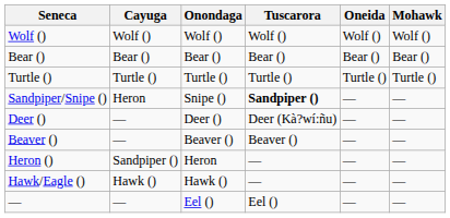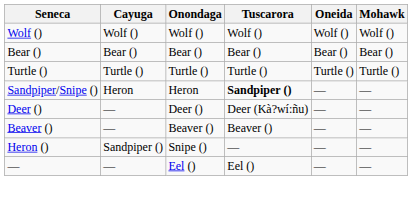 <table class="wikitable" style="margin-left: auto; margin-right: auto;">
 <tr>
 <th scope="col" stXXle="width: 70px;">Seneca</th>
 <th scope="col" stXXle="width: 70px;">Cayuga</th>
 <th scope="col" stXXle="width: 70px;">Onondaga</th>
 <th scope="col" stXXle="width: 70px;">Tuscarora</th>
 <th scope="col" stXXle="width: 70px;">Oneida</th>
 <th scope="col" stXXle="width: 70px;">Mohawk</th>
 </tr>
 <tr>
 <td><a href='#'>Wolf</a> (<em></em>)</td>
 <td>Wolf (<em></em>)</td>
 <td>Wolf (<em></em>)</td>
 <td>Wolf (<em></em>)</td>
 <td>Wolf (<em></em>)</td>
 <td>Wolf (<em></em>)</td>
 </tr>
 <tr>
 <td>Bear (<em></em>)</td>
 <td>Bear (<em></em>)</td>
 <td>Bear (<em></em>)</td>
 <td>Bear (<em></em>)</td>
 <td>Bear (<em></em>)</td>
 <td>Bear (<em></em>)</td>
 </tr>
 <tr>
 <td>Turtle (<em></em>)</td>
 <td>Turtle (<em></em>)</td>
 <td>Turtle (<em></em>)</td>
 <td>Turtle (<em></em>)</td>
 <td>Turtle (<em></em>)</td>
 <td>Turtle (<em></em>)</td>
 </tr>
 <tr>
 <td><a href='#'>Sandpiper</a>/<a href='#'>Snipe</a> (<em></em>)</td>
 <td>Heron</td>
-<td>Snipe (<em></em>)</td>
+<td>Heron</td>
 <td><strong>Sandpiper (<em></em>)</strong></td>
 <td>—</td>
 <td>—</td>
 </tr>
 <tr>
 <td><a href='#'>Deer</a> (<em></em>)</td>
 <td>—</td>
 <td>Deer (<em></em>)</td>
 <td>Deer (Kà?wí:ñu)</td>
 <td>—</td>
 <td>—</td>
 </tr>
 <tr>
 <td><a href='#'>Beaver</a> (<em></em>)</td>
 <td>—</td>
 <td>Beaver (<em></em>)</td>
 <td>Beaver (<em></em>)</td>
 <td>—</td>
 <td>—</td>
 </tr>
 <tr>
 <td><a href='#'>Heron</a> (<em></em>)</td>
 <td>Sandpiper (<em></em>)</td>
-<td>Heron</td>
-<td>—</td>
-<td>—</td>
-<td>—</td>
-</tr>
-<tr>
-<td><a href='#'>Hawk</a>/<a href='#'>Eagle</a> (<em></em>)</td>
-<td>Hawk (<em></em>)</td>
-<td>Hawk (<em></em>)</td>
+<td>Snipe (<em></em>)</td>
 <td>—</td>
 <td>—</td>
 <td>—</td>
 </tr>
 <tr>
 <td>—</td>
 <td>—</td>
 <td><a href='#'>Eel</a> (<em></em>)</td>
 <td>Eel (<em></em>)</td>
 <td>—</td>
 <td>—</td>
 </tr>
 </table>
